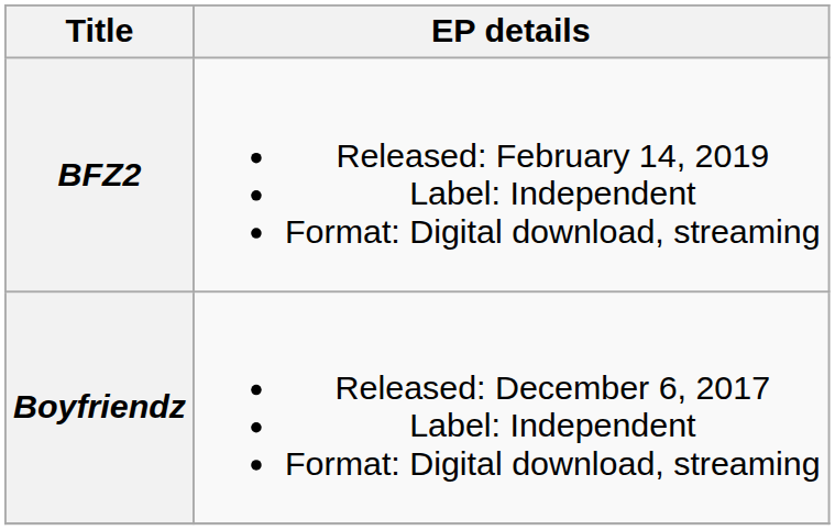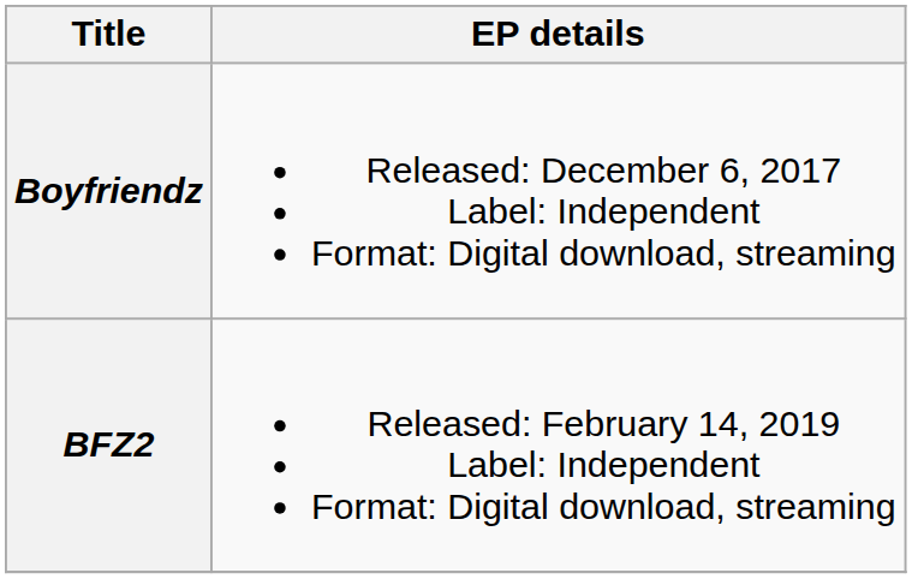 <table class="wikitable plainrowheaders" style="text-align:center;">
 <tr>
 <th>Title</th>
 <th>EP details</th>
 </tr>
 <tr>
+<th scope="row"><em>Boyfriendz</em></th>
+<td><br><ul><li>Released: December 6, 2017</li><li>Label: Independent</li><li>Format: Digital download, streaming</li></ul></td>
+</tr>
+<tr>
 <th scope="row"><em>BFZ2</em></th>
 <td><br><ul><li>Released: February 14, 2019</li><li>Label: Independent</li><li>Format: Digital download, streaming</li></ul></td>
 </tr>
 <tr>
-<th scope="row"><em>Boyfriendz</em></th>
-<td><br><ul><li>Released: December 6, 2017</li><li>Label: Independent</li><li>Format: Digital download, streaming</li></ul></td>
-</tr>
-<tr>
 </tr>
 </table>
